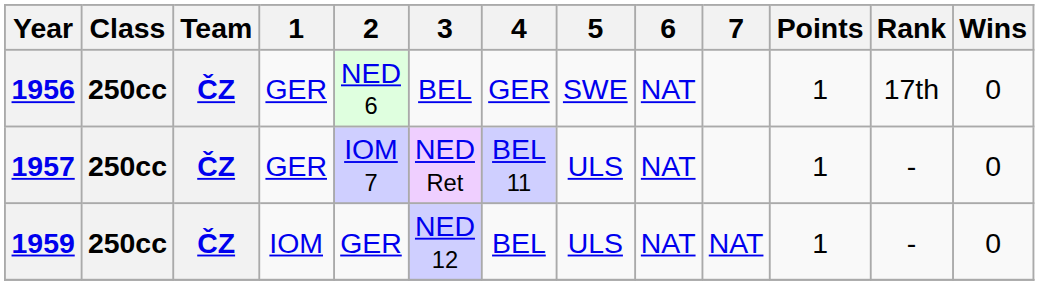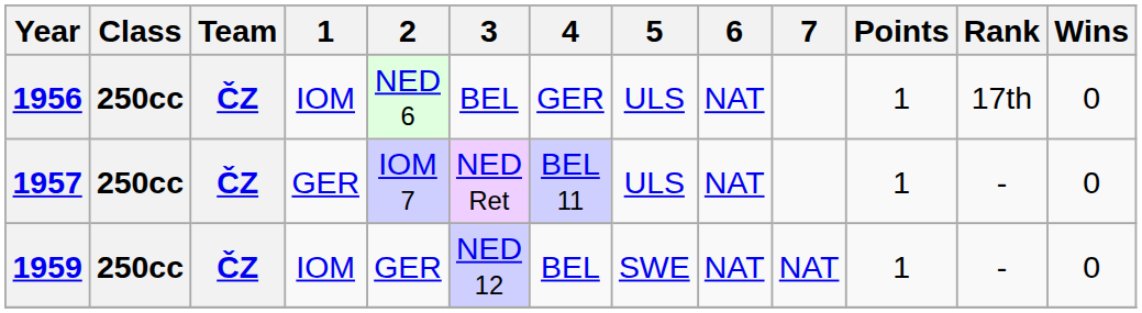 <table class="wikitable" style="text-align:center; font-size:95%">
 <tr>
 <th>Year</th>
 <th>Class</th>
 <th>Team</th>
 <th>1</th>
 <th>2</th>
 <th>3</th>
 <th>4</th>
 <th>5</th>
 <th>6</th>
 <th>7</th>
 <th>Points</th>
 <th>Rank</th>
 <th>Wins</th>
 </tr>
 <tr>
 <th><a href='#'>1956</a></th>
 <th>250cc</th>
 <th><a href='#'>ČZ</a></th>
-<td><a href='#'>GER</a></td>
+<td><a href='#'>IOM</a></td>
 <td style="background:#DFFFDF;"><a href='#'>NED</a><br><small>6</small></td>
 <td><a href='#'>BEL</a></td>
 <td><a href='#'>GER</a></td>
-<td><a href='#'>SWE</a></td>
+<td><a href='#'>ULS</a></td>
 <td><a href='#'>NAT</a></td>
 <td></td>
 <td>1</td>
 <td>17th</td>
 <td>0</td>
 </tr>
 <tr>
 <th><a href='#'>1957</a></th>
 <th>250cc</th>
 <th><a href='#'>ČZ</a></th>
 <td><a href='#'>GER</a></td>
 <td style="background:#CFCFFF;"><a href='#'>IOM</a><br><small>7</small></td>
 <td style="background:#EFCFFF;"><a href='#'>NED</a><br><small>Ret</small></td>
 <td style="background:#CFCFFF;"><a href='#'>BEL</a><br><small>11</small></td>
 <td><a href='#'>ULS</a></td>
 <td><a href='#'>NAT</a></td>
 <td></td>
 <td>1</td>
 <td>-</td>
 <td>0</td>
 </tr>
 <tr>
 <th><a href='#'>1959</a></th>
 <th>250cc</th>
 <th><a href='#'>ČZ</a></th>
 <td><a href='#'>IOM</a></td>
 <td><a href='#'>GER</a></td>
 <td style="background:#CFCFFF;"><a href='#'>NED</a><br><small>12</small></td>
 <td><a href='#'>BEL</a></td>
-<td><a href='#'>ULS</a></td>
+<td><a href='#'>SWE</a></td>
 <td><a href='#'>NAT</a></td>
 <td><a href='#'>NAT</a></td>
 <td>1</td>
 <td>-</td>
 <td>0</td>
 </tr>
 <tr>
 </tr>
 </table>
